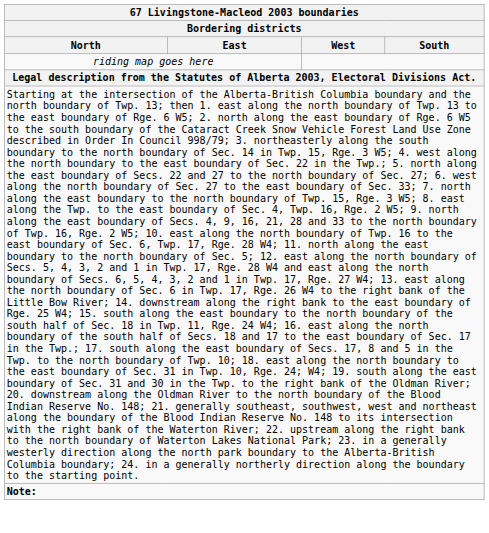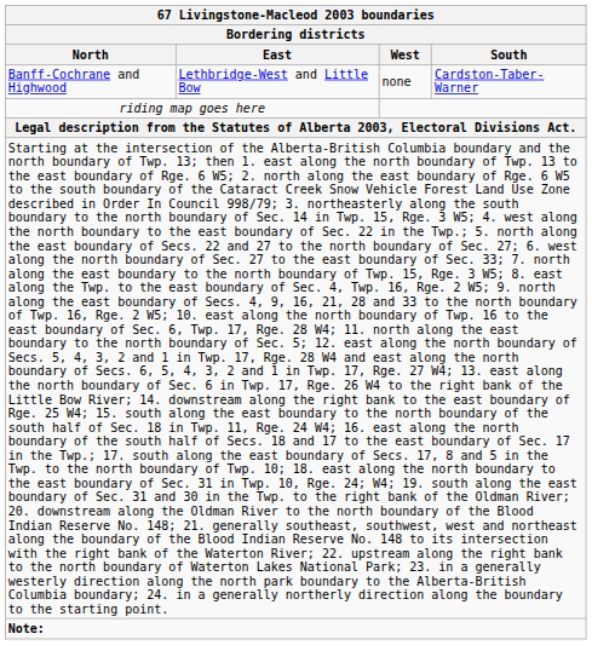 <table class="wikitable collapsible collapsed" style="width:100%;">
 <tr>
 <th colspan=4>67 Livingstone-Macleod 2003 boundaries</th>
 </tr>
 <tr>
 <th colspan=4>Bordering districts</th>
 </tr>
 <tr>
 <th>North</th>
 <th>East</th>
 <th>West</th>
 <th>South</th>
+</tr>
+<tr>
+<td><a href='#'>Banff-Cochrane</a> and <a href='#'>Highwood</a></td>
+<td><a href='#'>Lethbridge-West</a> and <a href='#'>Little Bow</a></td>
+<td>none</td>
+<td><a href='#'>Cardston-Taber-Warner</a></td>
 </tr>
 <tr>
 <td colspan=2 align=center><em>riding map goes here</em></td>
 <td colspan=2 align=center></td>
 </tr>
 <tr>
 <th colspan=4>Legal description from the Statutes of Alberta 2003, Electoral Divisions Act.</th>
 </tr>
 <tr>
 <td colspan=4>Starting at the intersection of the Alberta-British Columbia boundary and the north boundary of Twp. 13; then 1. east along the north boundary of Twp. 13 to the east boundary of Rge. 6 W5; 2. north along the east boundary of Rge. 6 W5 to the south boundary of the Cataract Creek Snow Vehicle Forest Land Use Zone described in Order In Council 998/79; 3. northeasterly along the south boundary to the north boundary of Sec. 14 in Twp. 15, Rge. 3 W5; 4. west along the north boundary to the east boundary of Sec. 22 in the Twp.; 5. north along the east boundary of Secs. 22 and 27 to the north boundary of Sec. 27; 6. west along the north boundary of Sec. 27 to the east boundary of Sec. 33; 7. north along the east boundary to the north boundary of Twp. 15, Rge. 3 W5; 8. east along the Twp. to the east boundary of Sec. 4, Twp. 16, Rge. 2 W5; 9. north along the east boundary of Secs. 4, 9, 16, 21, 28 and 33 to the north boundary of Twp. 16, Rge. 2 W5; 10. east along the north boundary of Twp. 16 to the east boundary of Sec. 6, Twp. 17, Rge. 28 W4; 11. north along the east boundary to the north boundary of Sec. 5; 12. east along the north boundary of Secs. 5, 4, 3, 2 and 1 in Twp. 17, Rge. 28 W4 and east along the north boundary of Secs. 6, 5, 4, 3, 2 and 1 in Twp. 17, Rge. 27 W4; 13. east along the north boundary of Sec. 6 in Twp. 17, Rge. 26 W4 to the right bank of the Little Bow River; 14. downstream along the right bank to the east boundary of Rge. 25 W4; 15. south along the east boundary to the north boundary of the south half of Sec. 18 in Twp. 11, Rge. 24 W4; 16. east along the north boundary of the south half of Secs. 18 and 17 to the east boundary of Sec. 17 in the Twp.; 17. south along the east boundary of Secs. 17, 8 and 5 in the Twp. to the north boundary of Twp. 10; 18. east along the north boundary to the east boundary of Sec. 31 in Twp. 10, Rge. 24; W4; 19. south along the east boundary of Sec. 31 and 30 in the Twp. to the right bank of the Oldman River; 20. downstream along the Oldman River to the north boundary of the Blood Indian Reserve No. 148; 21. generally southeast, southwest, west and northeast along the boundary of the Blood Indian Reserve No. 148 to its intersection with the right bank of the Waterton River; 22. upstream along the right bank to the north boundary of Waterton Lakes National Park; 23. in a generally westerly direction along the north park boundary to the Alberta-British Columbia boundary; 24. in a generally northerly direction along the boundary to the starting point.</td>
 </tr>
 <tr>
 <td colspan=4><strong>Note:</strong></td>
 </tr>
 </table>
